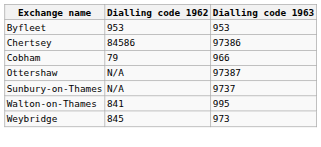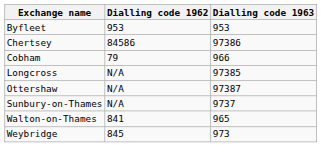 <table class="wikitable" style="width: auto; margin-left: 1.5em;">
 <tr>
 <th scope="col">Exchange name</th>
 <th scope="col">Dialling code 1962</th>
 <th scope="col">Dialling code 1963</th>
 </tr>
 <tr>
 <td>Byfleet</td>
 <td>953</td>
 <td>953</td>
 </tr>
 <tr>
 <td>Chertsey</td>
 <td>84586</td>
 <td>97386</td>
 </tr>
 <tr>
 <td>Cobham</td>
 <td>79</td>
 <td>966</td>
 </tr>
 <tr>
+<td>Longcross</td>
+<td>N/A</td>
+<td>97385</td>
+</tr>
+<tr>
 <td>Ottershaw</td>
 <td>N/A</td>
 <td>97387</td>
 </tr>
 <tr>
 <td>Sunbury-on-Thames</td>
 <td>N/A</td>
 <td>9737</td>
 </tr>
 <tr>
 <td>Walton-on-Thames</td>
 <td>841</td>
-<td>995</td>
+<td>965</td>
 </tr>
 <tr>
 <td>Weybridge</td>
 <td>845</td>
 <td>973</td>
 </tr>
 </table>
